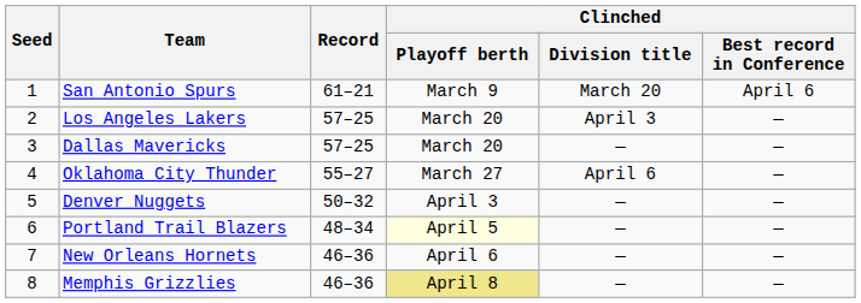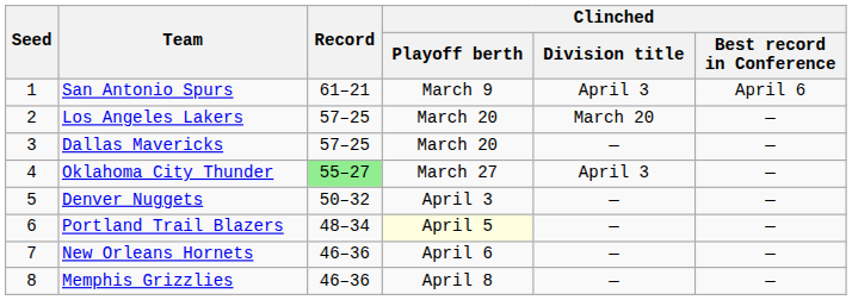 <table class=wikitable style="font-size:95%; text-align:center;" width=70%>
 <tr>
 <th rowspan=2>Seed</th>
 <th rowspan=2>Team</th>
 <th rowspan=2>Record</th>
 <th colspan=3>Clinched</th>
 </tr>
 <tr>
 <th>Playoff berth</th>
 <th>Division title</th>
 <th>Best record<br> in Conference</th>
 </tr>
 <tr>
 <td>1</td>
 <td align=left><a href='#'>San Antonio Spurs</a></td>
 <td>61–21</td>
 <td>March 9</td>
-<td>March 20</td>
+<td>April 3</td>
 <td>April 6</td>
 </tr>
 <tr>
 <td>2</td>
 <td align=left><a href='#'>Los Angeles Lakers</a></td>
 <td>57–25</td>
 <td>March 20</td>
-<td>April 3</td>
+<td>March 20</td>
 <td>—</td>
 </tr>
 <tr>
 <td>3</td>
 <td align=left><a href='#'>Dallas Mavericks</a></td>
 <td>57–25</td>
 <td>March 20</td>
 <td>—</td>
 <td>—</td>
 </tr>
 <tr>
 <td>4</td>
 <td align=left><a href='#'>Oklahoma City Thunder</a></td>
-<td>55–27</td>
+<td style="background: lightgreen;">55–27</td>
 <td>March 27</td>
-<td>April 6</td>
+<td>April 3</td>
 <td>—</td>
 </tr>
 <tr>
 <td>5</td>
 <td align=left><a href='#'>Denver Nuggets</a></td>
 <td>50–32</td>
 <td>April 3</td>
 <td>—</td>
 <td>—</td>
 </tr>
 <tr>
 <td>6</td>
 <td align=left><a href='#'>Portland Trail Blazers</a></td>
 <td>48–34</td>
 <td style="background: lightyellow;">April 5</td>
 <td>—</td>
 <td>—</td>
 </tr>
 <tr>
 <td>7</td>
 <td align=left><a href='#'>New Orleans Hornets</a></td>
 <td>46–36</td>
 <td>April 6</td>
 <td>—</td>
 <td>—</td>
 </tr>
 <tr>
 <td>8</td>
 <td align=left><a href='#'>Memphis Grizzlies</a></td>
 <td>46–36</td>
-<td style="background: khaki;">April 8</td>
+<td>April 8</td>
 <td>—</td>
 <td>—</td>
 </tr>
 </table>
